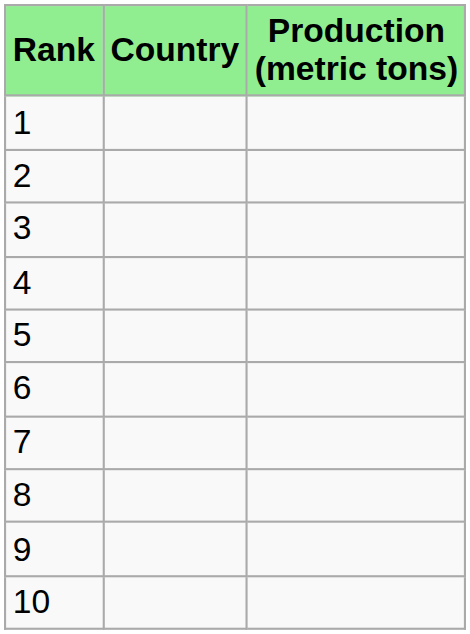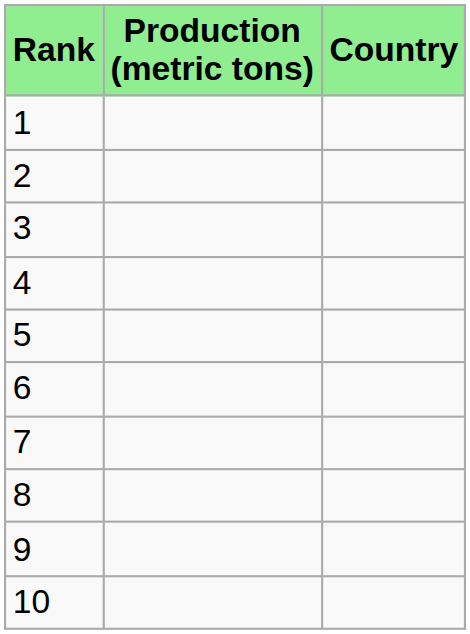 <table class="wikitable sortable">
 <tr>
 <th style="background:lightgreen;">Rank</th>
+<th style="background:lightgreen;">Production<br>(metric tons)</th>
 <th style="background:lightgreen;">Country</th>
-<th style="background:lightgreen;">Production<br>(metric tons)</th>
 </tr>
 <tr>
 <td>1</td>
+<td style="text-align:right"></td>
 <td></td>
-<td style="text-align:right"></td>
 </tr>
 <tr>
 <td>2</td>
+<td style="text-align:right"></td>
 <td></td>
-<td style="text-align:right"></td>
 </tr>
 <tr>
 <td>3</td>
+<td style="text-align:right"></td>
 <td></td>
-<td style="text-align:right"></td>
 </tr>
 <tr>
 <td>4</td>
+<td style="text-align:right"></td>
 <td></td>
-<td style="text-align:right"></td>
 </tr>
 <tr>
 <td>5</td>
+<td style="text-align:right"></td>
 <td></td>
-<td style="text-align:right"></td>
 </tr>
 <tr>
 <td>6</td>
+<td style="text-align:right"></td>
 <td></td>
-<td style="text-align:right"></td>
 </tr>
 <tr>
 <td>7</td>
+<td style="text-align:right"></td>
 <td></td>
-<td style="text-align:right"></td>
 </tr>
 <tr>
 <td>8</td>
+<td style="text-align:right"></td>
 <td></td>
-<td style="text-align:right"></td>
 </tr>
 <tr>
 <td>9</td>
+<td style="text-align:right"></td>
 <td></td>
-<td style="text-align:right"></td>
 </tr>
 <tr>
 <td>10</td>
+<td style="text-align:right"></td>
 <td></td>
-<td style="text-align:right"></td>
 </tr>
 </table>
